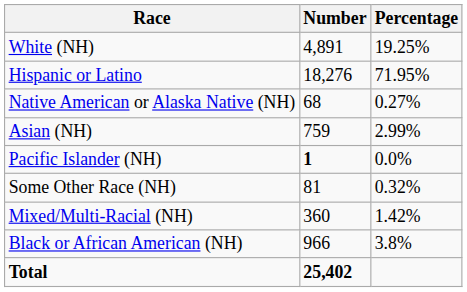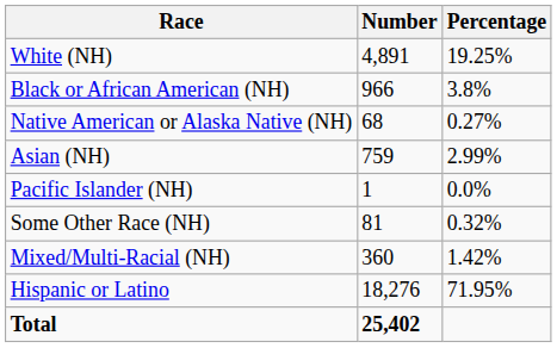 <table class="wikitable">
 <tr>
 <th>Race</th>
 <th>Number</th>
 <th>Percentage</th>
 </tr>
 <tr>
 <td><a href='#'>White</a> (NH)</td>
 <td>4,891</td>
 <td>19.25%</td>
 </tr>
 <tr>
-<td><a href='#'>Hispanic or Latino</a></td>
-<td>18,276</td>
-<td>71.95%</td>
+<td><a href='#'>Black or African American</a> (NH)</td>
+<td>966</td>
+<td>3.8%</td>
 </tr>
 <tr>
 <td><a href='#'>Native American</a> or <a href='#'>Alaska Native</a> (NH)</td>
 <td>68</td>
 <td>0.27%</td>
 </tr>
 <tr>
 <td><a href='#'>Asian</a> (NH)</td>
 <td>759</td>
 <td>2.99%</td>
 </tr>
 <tr>
 <td><a href='#'>Pacific Islander</a> (NH)</td>
-<td><strong>1</strong></td>
+<td>1</td>
 <td>0.0%</td>
 </tr>
 <tr>
 <td>Some Other Race (NH)</td>
 <td>81</td>
 <td>0.32%</td>
 </tr>
 <tr>
 <td><a href='#'>Mixed/Multi-Racial</a> (NH)</td>
 <td>360</td>
 <td>1.42%</td>
 </tr>
 <tr>
-<td><a href='#'>Black or African American</a> (NH)</td>
-<td>966</td>
-<td>3.8%</td>
+<td><a href='#'>Hispanic or Latino</a></td>
+<td>18,276</td>
+<td>71.95%</td>
 </tr>
 <tr>
 <td><strong>Total</strong></td>
 <td><strong>25,402</strong></td>
 <td></td>
 </tr>
 </table>
